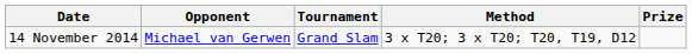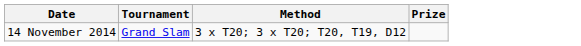 <table class="wikitable">
 <tr>
 <th>Date</th>
-<th>Opponent</th>
 <th>Tournament</th>
 <th>Method</th>
 <th>Prize</th>
 </tr>
 <tr>
 <td>14 November 2014</td>
-<td> <a href='#'>Michael van Gerwen</a></td>
 <td><a href='#'>Grand Slam</a></td>
 <td>3 x T20; 3 x T20; T20, T19, D12</td>
 <td></td>
 </tr>
 </table>
